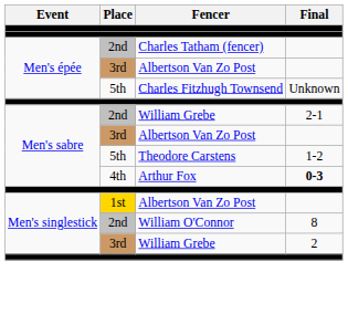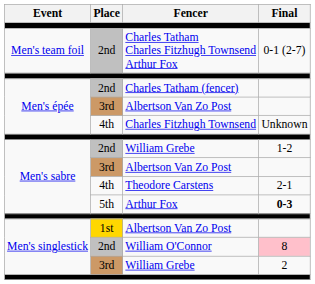 <table class=wikitable>
 <tr>
 <th>Event</th>
 <th>Place</th>
 <th>Fencer</th>
 <th>Final</th>
 </tr>
 <tr bgcolor=black>
 <td colspan=4></td>
+</tr>
+<tr align=center>
+<td><a href='#'>Men's team foil</a></td>
+<td bgcolor=silver>2nd</td>
+<td align=left><a href='#'>Charles Tatham</a><br><a href='#'>Charles Fitzhugh Townsend</a><br><a href='#'>Arthur Fox</a></td>
+<td>0-1 (2-7)</td>
 </tr>
 <tr bgcolor=black>
 <td colspan=4></td>
 </tr>
 <tr align=center>
 <td rowspan=3><a href='#'>Men's épée</a></td>
 <td bgcolor=silver>2nd</td>
 <td align=left><a href='#'>Charles Tatham (fencer)</a></td>
 <td></td>
 </tr>
 <tr align=center>
 <td bgcolor=cc9966>3rd</td>
 <td align=left><a href='#'>Albertson Van Zo Post</a></td>
 <td></td>
 </tr>
 <tr align=center>
-<td>5th</td>
+<td>4th</td>
 <td align=left><a href='#'>Charles Fitzhugh Townsend</a></td>
 <td>Unknown</td>
 </tr>
 <tr bgcolor=black>
 <td colspan=4></td>
 </tr>
 <tr align=center>
 <td rowspan=4><a href='#'>Men's sabre</a></td>
 <td bgcolor=silver>2nd</td>
 <td align=left><a href='#'>William Grebe</a></td>
-<td>2-1</td>
+<td>1-2</td>
 </tr>
 <tr align=center>
 <td bgcolor=cc9966>3rd</td>
 <td align=left><a href='#'>Albertson Van Zo Post</a></td>
 <td></td>
 </tr>
 <tr align=center>
-<td>5th</td>
+<td>4th</td>
 <td align=left><a href='#'>Theodore Carstens</a></td>
-<td>1-2</td>
+<td>2-1</td>
 </tr>
 <tr align=center>
-<td>4th</td>
+<td>5th</td>
 <td align=left><a href='#'>Arthur Fox</a></td>
 <td><strong>0-3</strong></td>
 </tr>
 <tr bgcolor=black>
 <td colspan=4></td>
 </tr>
 <tr align=center>
 <td rowspan=3><a href='#'>Men's singlestick</a></td>
 <td bgcolor=gold>1st</td>
 <td align=left><a href='#'>Albertson Van Zo Post</a></td>
 <td></td>
 </tr>
 <tr align=center>
 <td bgcolor=silver>2nd</td>
 <td align=left><a href='#'>William O'Connor</a></td>
-<td>8</td>
+<td style="background: pink;">8</td>
 </tr>
 <tr align=center>
 <td bgcolor=cc9966>3rd</td>
 <td align=left><a href='#'>William Grebe</a></td>
 <td>2</td>
 </tr>
 <tr bgcolor=black>
 <td colspan=4></td>
 </tr>
 </table>
